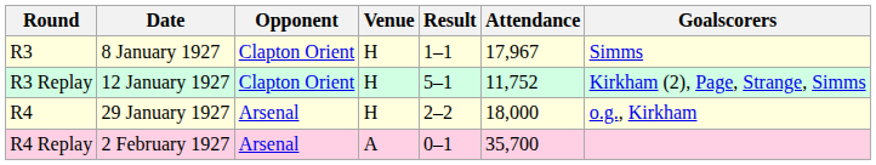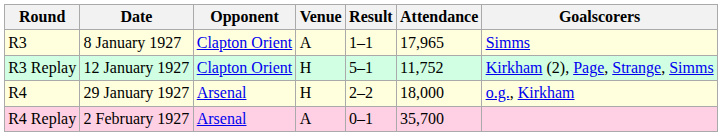 <table class="wikitable">
 <tr>
 <th>Round</th>
 <th>Date</th>
 <th>Opponent</th>
 <th>Venue</th>
 <th>Result</th>
 <th>Attendance</th>
 <th>Goalscorers</th>
 </tr>
 <tr style="background-color: #ffffdd;">
 <td>R3</td>
 <td>8 January 1927</td>
 <td><a href='#'>Clapton Orient</a></td>
-<td>H</td>
+<td>A</td>
 <td>1–1</td>
-<td>17,967</td>
+<td>17,965</td>
 <td><a href='#'>Simms</a></td>
 </tr>
 <tr style="background-color: #d0ffe3;">
 <td>R3 Replay</td>
 <td>12 January 1927</td>
 <td><a href='#'>Clapton Orient</a></td>
 <td>H</td>
 <td>5–1</td>
 <td>11,752</td>
 <td><a href='#'>Kirkham</a> (2), <a href='#'>Page</a>, <a href='#'>Strange</a>, <a href='#'>Simms</a></td>
 </tr>
 <tr style="background-color: #ffffdd;">
 <td>R4</td>
 <td>29 January 1927</td>
 <td><a href='#'>Arsenal</a></td>
 <td>H</td>
 <td>2–2</td>
 <td>18,000</td>
 <td><a href='#'>o.g.</a>, <a href='#'>Kirkham</a></td>
 </tr>
 <tr style="background-color: #ffd0e3;">
 <td>R4 Replay</td>
 <td>2 February 1927</td>
 <td><a href='#'>Arsenal</a></td>
 <td>A</td>
 <td>0–1</td>
 <td>35,700</td>
 <td></td>
 </tr>
 </table>
